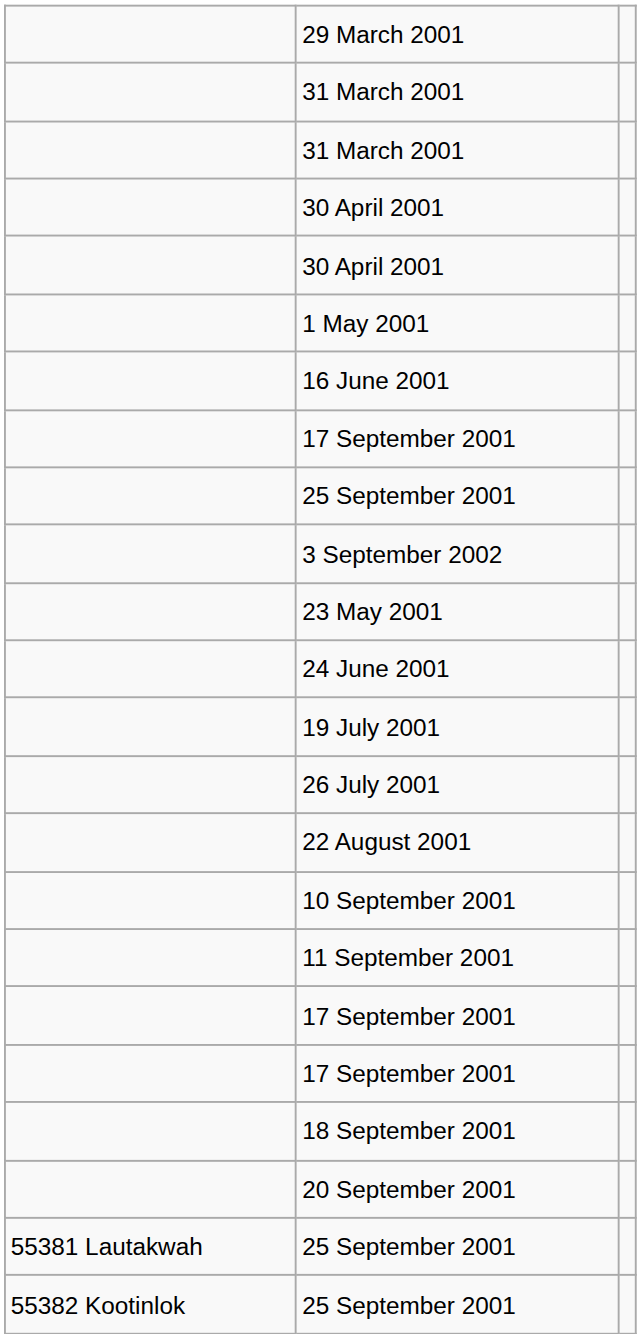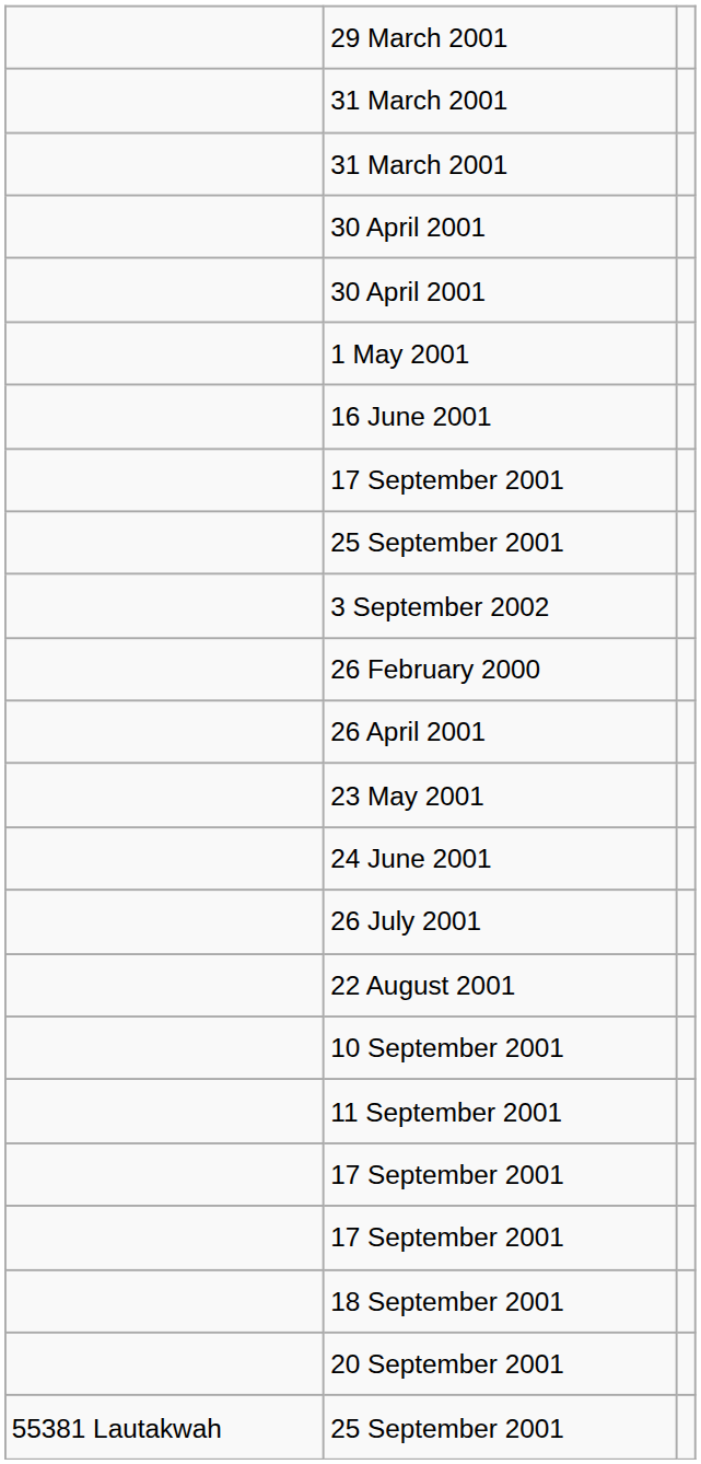 <table class="wikitable" style="font-size: 80%; float: left; width: 26em; margin-right: 1em; height: 700px">
 <tr>
 <td></td>
 <td>29 March 2001</td>
 <td></td>
 </tr>
 <tr>
 <td></td>
 <td>31 March 2001</td>
 <td></td>
 </tr>
 <tr>
 <td></td>
 <td>31 March 2001</td>
 <td></td>
 </tr>
 <tr>
 <td></td>
 <td>30 April 2001</td>
 <td></td>
 </tr>
 <tr>
 <td></td>
 <td>30 April 2001</td>
 <td></td>
 </tr>
 <tr>
 <td></td>
 <td>1 May 2001</td>
 <td></td>
 </tr>
 <tr>
 <td></td>
 <td>16 June 2001</td>
 <td></td>
 </tr>
 <tr>
 <td></td>
 <td>17 September 2001</td>
 <td></td>
 </tr>
 <tr>
 <td></td>
 <td>25 September 2001</td>
 <td></td>
 </tr>
 <tr>
 <td></td>
 <td>3 September 2002</td>
 <td></td>
 </tr>
 <tr>
 <td></td>
+<td>26 February 2000</td>
+<td></td>
+</tr>
+<tr>
+<td></td>
+<td>26 April 2001</td>
+<td></td>
+</tr>
+<tr>
+<td></td>
 <td>23 May 2001</td>
 <td></td>
 </tr>
 <tr>
 <td></td>
 <td>24 June 2001</td>
-<td></td>
-</tr>
-<tr>
-<td></td>
-<td>19 July 2001</td>
 <td></td>
 </tr>
 <tr>
 <td></td>
 <td>26 July 2001</td>
 <td></td>
 </tr>
 <tr>
 <td></td>
 <td>22 August 2001</td>
 <td></td>
 </tr>
 <tr>
 <td></td>
 <td>10 September 2001</td>
 <td></td>
 </tr>
 <tr>
 <td></td>
 <td>11 September 2001</td>
 <td></td>
 </tr>
 <tr>
 <td></td>
 <td>17 September 2001</td>
 <td></td>
 </tr>
 <tr>
 <td></td>
 <td>17 September 2001</td>
 <td></td>
 </tr>
 <tr>
 <td></td>
 <td>18 September 2001</td>
 <td></td>
 </tr>
 <tr>
 <td></td>
 <td>20 September 2001</td>
 <td></td>
 </tr>
 <tr>
 <td>55381 Lautakwah</td>
 <td>25 September 2001</td>
 <td></td>
 </tr>
-<tr>
-<td>55382 Kootinlok</td>
-<td>25 September 2001</td>
-<td></td>
-</tr>
 </table>
